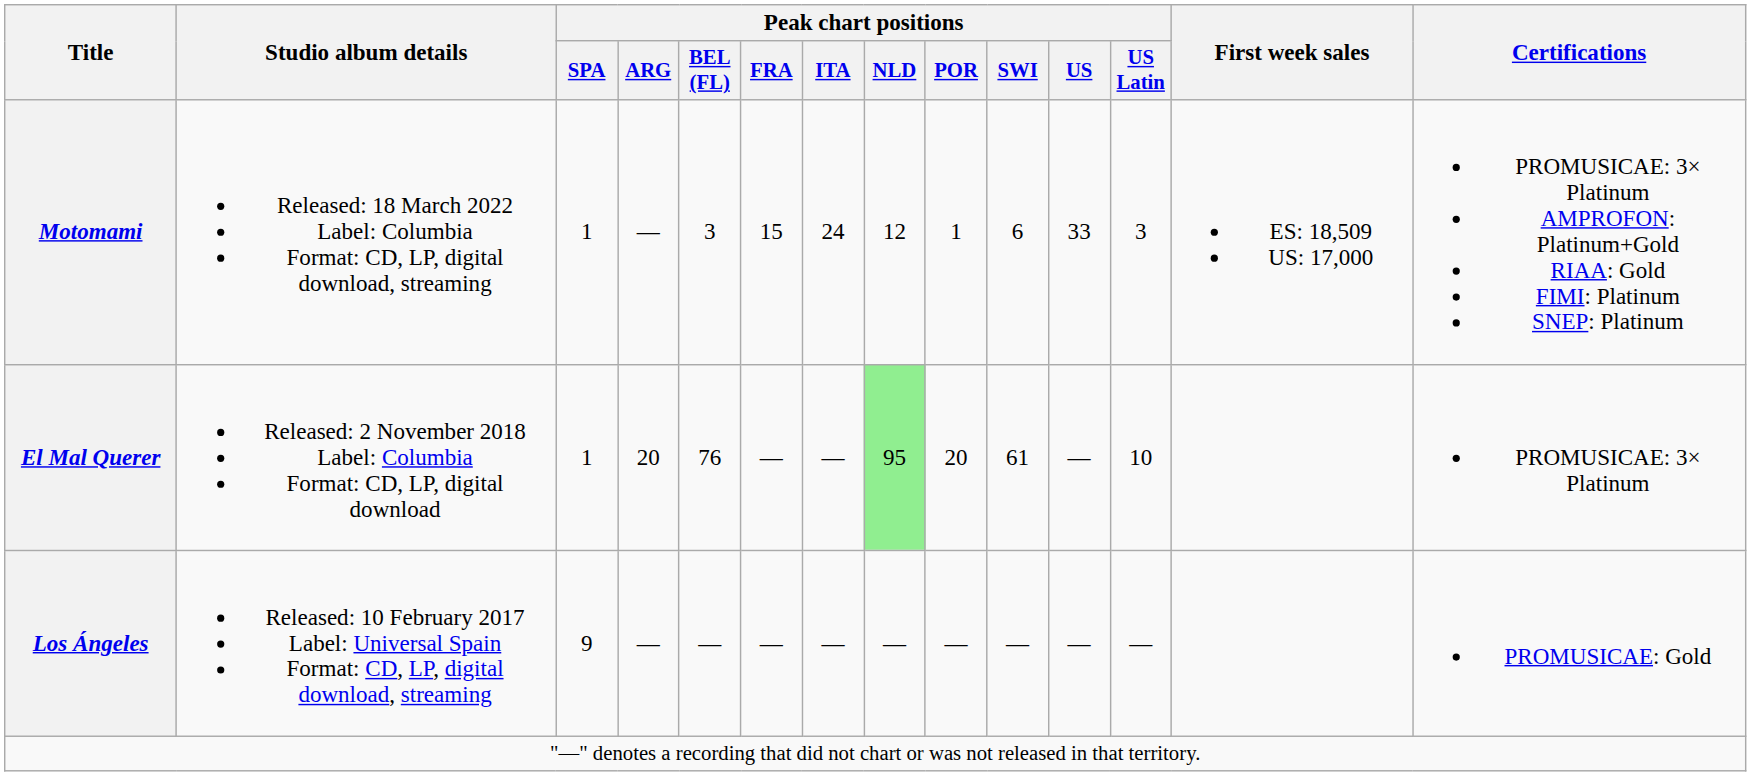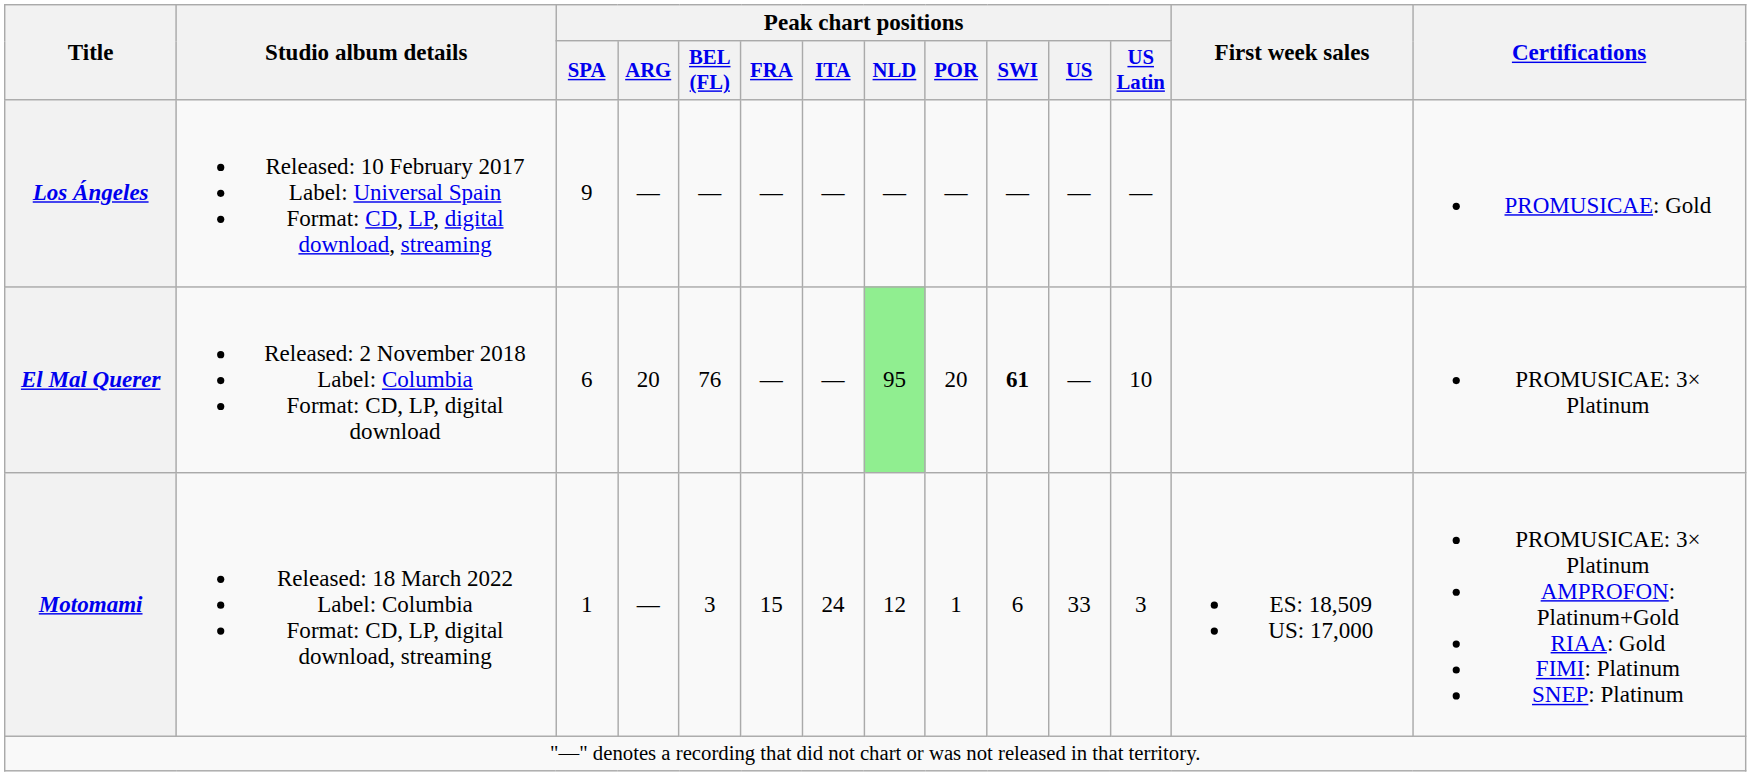 <table class="wikitable plainrowheaders" style="text-align:center;">
 <tr>
 <th scope="col" rowspan="2" style="width:7em;">Title</th>
 <th scope="col" rowspan="2" style="width:16em;">Studio album details</th>
 <th scope="col" colspan="10">Peak chart positions</th>
 <th scope="col" rowspan="2" style="width:10em;">First week sales</th>
 <th scope="col" rowspan="2" style="width:14em;"><a href='#'>Certifications</a></th>
 </tr>
 <tr>
 <th scope="col" style="width:2.5em;font-size:90%;"><a href='#'>SPA</a><br></th>
 <th scope="col" style="width:2.5em;font-size:90%;"><a href='#'>ARG</a><br></th>
 <th scope="col" style="width:2.5em;font-size:90%;"><a href='#'>BEL<br>(FL)</a><br></th>
 <th scope="col" style="width:2.5em;font-size:90%;"><a href='#'>FRA</a><br></th>
 <th scope="col" style="width:2.5em;font-size:90%;"><a href='#'>ITA</a><br></th>
 <th scope="col" style="width:2.5em;font-size:90%;"><a href='#'>NLD</a><br></th>
 <th scope="col" style="width:2.5em;font-size:90%;"><a href='#'>POR</a><br></th>
 <th scope="col" style="width:2.5em;font-size:90%;"><a href='#'>SWI</a><br></th>
 <th scope="col" style="width:2.5em;font-size:90%;"><a href='#'>US</a><br></th>
 <th scope="col" style="width:2.5em;font-size:90%;"><a href='#'>US<br>Latin</a><br></th>
 </tr>
 <tr>
+<th scope="row"><em><a href='#'>Los Ángeles</a></em></th>
+<td><br><ul><li>Released: 10 February 2017</li><li>Label: <a href='#'>Universal Spain</a></li><li>Format: <a href='#'>CD</a>, <a href='#'>LP</a>, <a href='#'>digital download</a>, <a href='#'>streaming</a></li></ul></td>
+<td>9</td>
+<td>—</td>
+<td>—</td>
+<td>—</td>
+<td>—</td>
+<td>—</td>
+<td>—</td>
+<td>—</td>
+<td>—</td>
+<td>—</td>
+<td></td>
+<td><br><ul><li><a href='#'>PROMUSICAE</a>: Gold</li></ul></td>
+</tr>
+<tr>
+<th scope="row"><em><a href='#'>El Mal Querer</a></em></th>
+<td><br><ul><li>Released: 2 November 2018</li><li>Label: <a href='#'>Columbia</a></li><li>Format: CD, LP, digital download</li></ul></td>
+<td>6</td>
+<td>20</td>
+<td>76</td>
+<td>—</td>
+<td>—</td>
+<td style="background: lightgreen;">95</td>
+<td>20</td>
+<td><strong>61</strong></td>
+<td>—</td>
+<td>10</td>
+<td></td>
+<td><br><ul><li>PROMUSICAE: 3× Platinum</li></ul></td>
+</tr>
+<tr>
 <th scope="row"><em><a href='#'>Motomami</a></em></th>
 <td><br><ul><li>Released: 18 March 2022</li><li>Label: Columbia</li><li>Format: CD, LP, digital download, streaming</li></ul></td>
 <td>1</td>
 <td>—</td>
 <td>3</td>
 <td>15</td>
 <td>24</td>
 <td>12</td>
 <td>1</td>
 <td>6</td>
 <td>33</td>
 <td>3</td>
 <td><br><ul><li>ES: 18,509</li><li>US: 17,000</li></ul></td>
 <td><br><ul><li>PROMUSICAE: 3× Platinum</li><li><a href='#'>AMPROFON</a>: Platinum+Gold</li><li><a href='#'>RIAA</a>: Gold</li><li><a href='#'>FIMI</a>: Platinum</li><li><a href='#'>SNEP</a>: Platinum</li></ul></td>
 </tr>
 <tr>
-<th scope="row"><em><a href='#'>El Mal Querer</a></em></th>
-<td><br><ul><li>Released: 2 November 2018</li><li>Label: <a href='#'>Columbia</a></li><li>Format: CD, LP, digital download</li></ul></td>
-<td>1</td>
-<td>20</td>
-<td>76</td>
-<td>—</td>
-<td>—</td>
-<td style="background: lightgreen;">95</td>
-<td>20</td>
-<td>61</td>
-<td>—</td>
-<td>10</td>
-<td></td>
-<td><br><ul><li>PROMUSICAE: 3× Platinum</li></ul></td>
-</tr>
-<tr>
-<th scope="row"><em><a href='#'>Los Ángeles</a></em></th>
-<td><br><ul><li>Released: 10 February 2017</li><li>Label: <a href='#'>Universal Spain</a></li><li>Format: <a href='#'>CD</a>, <a href='#'>LP</a>, <a href='#'>digital download</a>, <a href='#'>streaming</a></li></ul></td>
-<td>9</td>
-<td>—</td>
-<td>—</td>
-<td>—</td>
-<td>—</td>
-<td>—</td>
-<td>—</td>
-<td>—</td>
-<td>—</td>
-<td>—</td>
-<td></td>
-<td><br><ul><li><a href='#'>PROMUSICAE</a>: Gold</li></ul></td>
-</tr>
-<tr>
 <td colspan="14" style="font-size:90%">"—" denotes a recording that did not chart or was not released in that territory.</td>
 </tr>
 </table>
